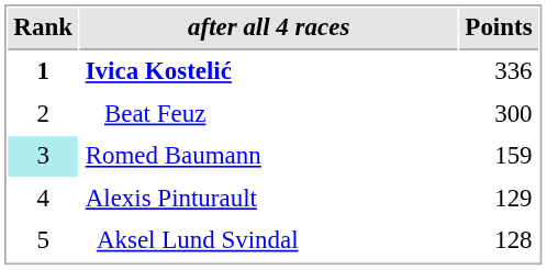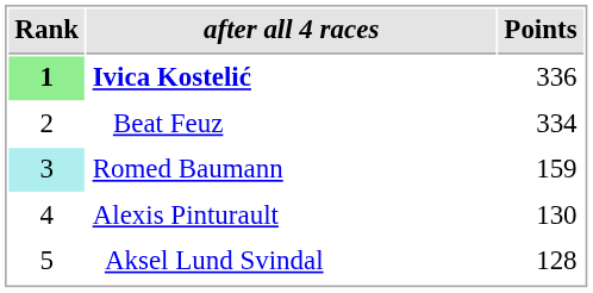 <table cellspacing="1" cellpadding="3" style="border:1px solid #AAAAAA;font-size:86%">
 <tr bgcolor="#E4E4E4">
 <th style="border-bottom:1px solid #AAAAAA" width=10>Rank</th>
 <th style="border-bottom:1px solid #AAAAAA" width=200><strong><em>after all 4 races</em></strong></th>
 <th style="border-bottom:1px solid #AAAAAA" width=20>Points</th>
 </tr>
 <tr>
-<td align="center"><strong>1</strong></td>
+<td align="center" style="background: lightgreen;"><strong>1</strong></td>
 <td> <strong><a href='#'>Ivica Kostelić</a></strong></td>
 <td align="right">336</td>
 </tr>
 <tr>
 <td align="center">2</td>
 <td>   <a href='#'>Beat Feuz</a></td>
-<td align="right">300</td>
+<td align="right">334</td>
 </tr>
 <tr>
 <td align="center" style="background: paleturquoise;">3</td>
 <td> <a href='#'>Romed Baumann</a></td>
 <td align="right">159</td>
 </tr>
 <tr>
 <td align="center">4</td>
 <td> <a href='#'>Alexis Pinturault</a></td>
-<td align="right">129</td>
+<td align="right">130</td>
 </tr>
 <tr>
 <td align="center">5</td>
 <td>  <a href='#'>Aksel Lund Svindal</a></td>
 <td align="right">128</td>
 </tr>
 </table>
